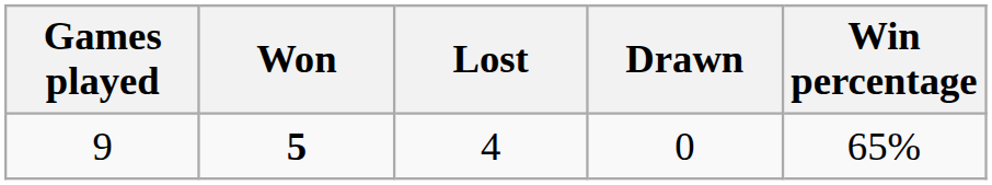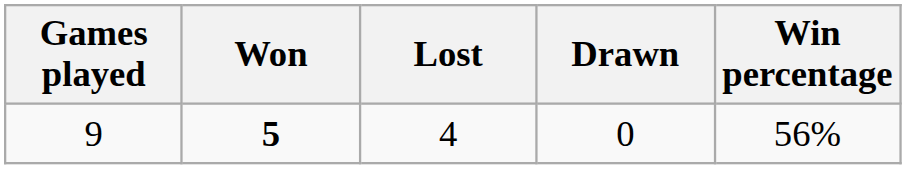 <table class="wikitable" style="text-align:center">
 <tr>
 <th width="70">Games played</th>
 <th width="70">Won</th>
 <th width="70">Lost</th>
 <th width="70">Drawn</th>
 <th width="70">Win percentage</th>
 </tr>
 <tr>
 <td>9</td>
 <td><strong>5</strong></td>
 <td>4</td>
 <td>0</td>
-<td>65%</td>
+<td>56%</td>
 </tr>
 </table>
